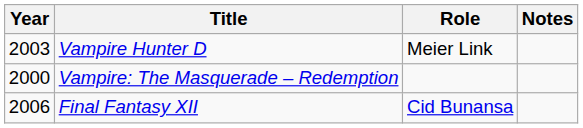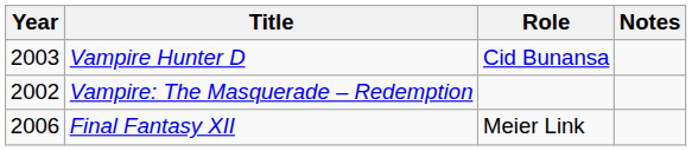 <table class="wikitable sortable">
 <tr>
 <th>Year</th>
 <th>Title</th>
 <th>Role</th>
 <th>Notes</th>
 </tr>
 <tr>
 <td>2003</td>
 <td><em><a href='#'>Vampire Hunter D</a></em></td>
-<td>Meier Link</td>
+<td><a href='#'>Cid Bunansa</a></td>
 <td></td>
 </tr>
 <tr>
-<td>2000</td>
+<td>2002</td>
 <td><em><a href='#'>Vampire: The Masquerade – Redemption</a></em></td>
 <td></td>
 <td></td>
 </tr>
 <tr>
 <td>2006</td>
 <td><em><a href='#'>Final Fantasy XII</a></em></td>
-<td><a href='#'>Cid Bunansa</a></td>
+<td>Meier Link</td>
 <td></td>
 </tr>
 </table>
